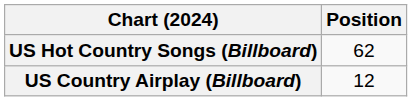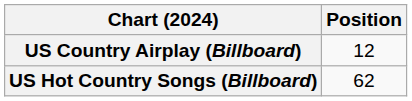 <table class="wikitable sortable plainrowheaders" style="text-align:center">
 <tr>
 <th scope="col">Chart (2024)</th>
 <th scope="col">Position</th>
 </tr>
 <tr>
+<th scope="row">US Country Airplay (<em>Billboard</em>)</th>
+<td>12</td>
+</tr>
+<tr>
 <th scope="row">US Hot Country Songs (<em>Billboard</em>)</th>
 <td>62</td>
 </tr>
-<tr>
-<th scope="row">US Country Airplay (<em>Billboard</em>)</th>
-<td>12</td>
-</tr>
 </table>
